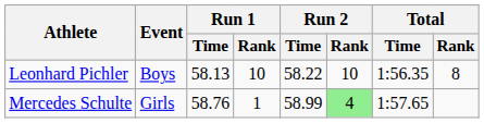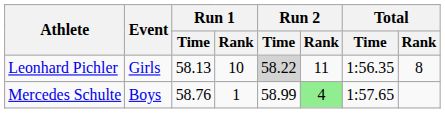 <table class="wikitable" style="font-size:90%">
 <tr>
 <th rowspan="2">Athlete</th>
 <th rowspan="2">Event</th>
 <th colspan="2">Run 1</th>
 <th colspan="2">Run 2</th>
 <th colspan="2">Total</th>
 </tr>
 <tr style="font-size:95%">
 <th>Time</th>
 <th>Rank</th>
 <th>Time</th>
 <th>Rank</th>
 <th>Time</th>
 <th>Rank</th>
 </tr>
 <tr align=center>
 <td align=left><a href='#'>Leonhard Pichler</a></td>
-<td align=left><a href='#'>Boys</a></td>
+<td align=left><a href='#'>Girls</a></td>
 <td>58.13</td>
 <td>10</td>
-<td>58.22</td>
-<td>10</td>
+<td style="background: lightgrey;">58.22</td>
+<td>11</td>
 <td>1:56.35</td>
 <td>8</td>
 </tr>
 <tr align=center>
 <td align=left><a href='#'>Mercedes Schulte</a></td>
-<td align=left><a href='#'>Girls</a></td>
+<td align=left><a href='#'>Boys</a></td>
 <td>58.76</td>
 <td>1</td>
 <td>58.99</td>
 <td style="background: lightgreen;">4</td>
 <td>1:57.65</td>
 <td></td>
 </tr>
 </table>
